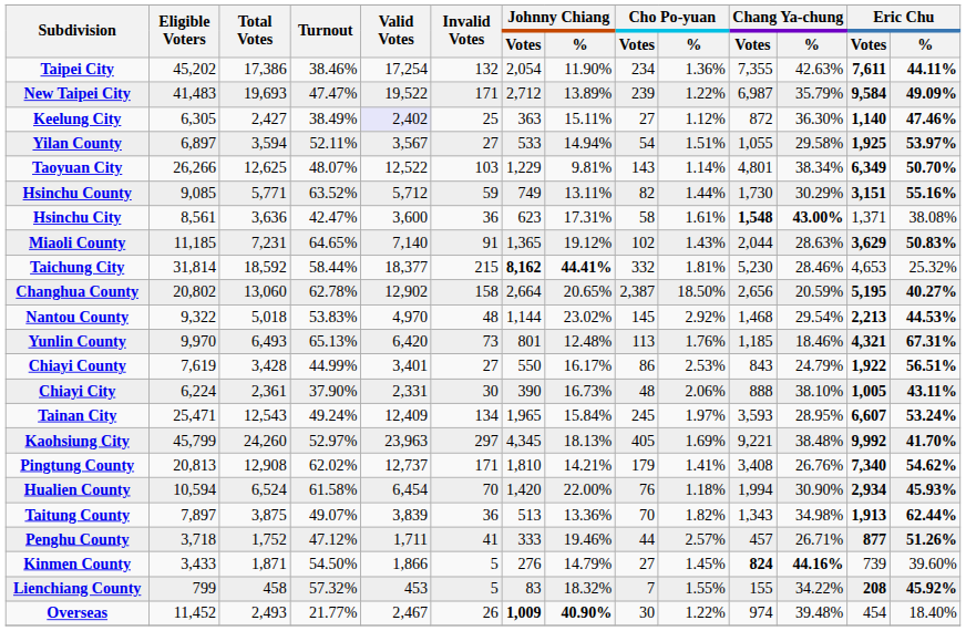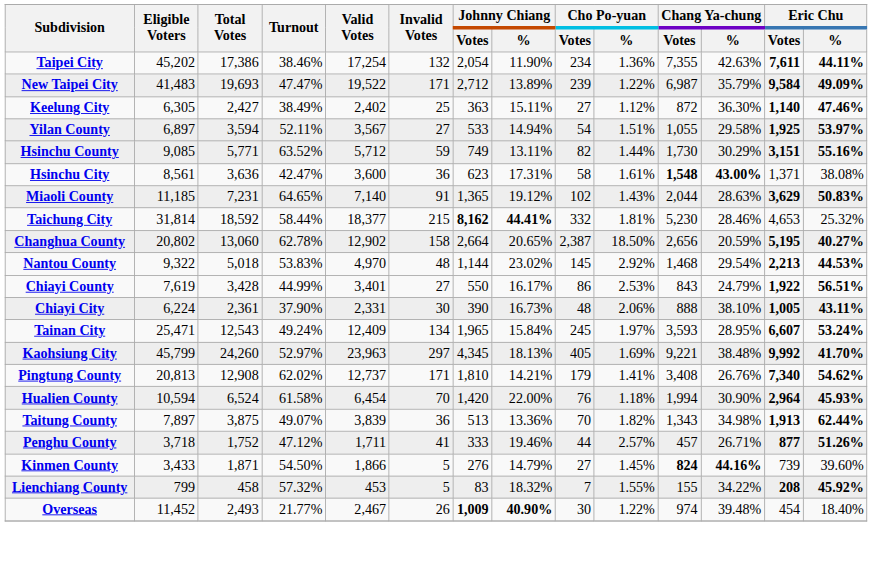 <table class="wikitable autocollapse sortable" style="margin: auto; text-align:right;">
 <tr>
 </tr>
 <tr>
 <th rowspan=2 style="width:140px;">Subdivision</th>
 <th rowspan=2 style="width:65px;">Eligible Voters</th>
 <th rowspan=2 style="width:65px;">Total Votes</th>
 <th rowspan=2 style="width:65px;">Turnout</th>
 <th rowspan=2 style="width:65px;">Valid Votes</th>
 <th rowspan=2 style="width:65px;">Invalid Votes</th>
 <th colspan=2 style="border-bottom:4px solid #C44800">Johnny Chiang</th>
 <th colspan=2 style="border-bottom:4px solid #00BFE3">Cho Po-yuan</th>
 <th colspan=2 style="border-bottom:4px solid #6D00C4">Chang Ya-chung</th>
 <th colspan=2 style="border-bottom:4px solid #3776B2">Eric Chu</th>
 </tr>
 <tr>
 <th !style="width:65px;">Votes</th>
 <th style="width:65px;">%</th>
 <th !style="width:65px;">Votes</th>
 <th style="width:65px;">%</th>
 <th !style="width:65px;">Votes</th>
 <th style="width:65px;">%</th>
 <th !style="width:65px;">Votes</th>
 <th style="width:65px;">%</th>
 </tr>
 <tr>
 <td style="border-right:4px solid #; " align=center><strong><a href='#'>Taipei City</a></strong></td>
 <td>45,202</td>
 <td>17,386</td>
 <td>38.46%</td>
 <td>17,254</td>
 <td>132</td>
 <td>2,054</td>
 <td>11.90%</td>
 <td>234</td>
 <td>1.36%</td>
 <td>7,355</td>
 <td>42.63%</td>
 <td><strong>7,611</strong></td>
 <td><strong>44.11%</strong></td>
 </tr>
 <tr bgcolor="#EEEEEE">
 <td style="border-right:4px solid #; " align=center><strong><a href='#'>New Taipei City</a></strong></td>
 <td>41,483</td>
 <td>19,693</td>
 <td>47.47%</td>
 <td>19,522</td>
 <td>171</td>
 <td>2,712</td>
 <td>13.89%</td>
 <td>239</td>
 <td>1.22%</td>
 <td>6,987</td>
 <td>35.79%</td>
 <td><strong>9,584</strong></td>
 <td><strong>49.09%</strong></td>
 </tr>
 <tr>
 <td style="border-right:4px solid #; " align=center><strong><a href='#'>Keelung City</a></strong></td>
 <td>6,305</td>
 <td>2,427</td>
 <td>38.49%</td>
-<td style="background: lavender;">2,402</td>
+<td>2,402</td>
 <td>25</td>
 <td>363</td>
 <td>15.11%</td>
 <td>27</td>
 <td>1.12%</td>
 <td>872</td>
 <td>36.30%</td>
 <td><strong>1,140</strong></td>
 <td><strong>47.46%</strong></td>
 </tr>
 <tr bgcolor="#EEEEEE">
 <td style="border-right:4px solid #; " align=center><strong><a href='#'>Yilan County</a></strong></td>
 <td>6,897</td>
 <td>3,594</td>
 <td>52.11%</td>
 <td>3,567</td>
 <td>27</td>
 <td>533</td>
 <td>14.94%</td>
 <td>54</td>
 <td>1.51%</td>
 <td>1,055</td>
 <td>29.58%</td>
 <td><strong>1,925</strong></td>
 <td><strong>53.97%</strong></td>
-</tr>
-<tr>
-<td style="border-right:4px solid #; " align=center><strong><a href='#'>Taoyuan City</a></strong></td>
-<td>26,266</td>
-<td>12,625</td>
-<td>48.07%</td>
-<td>12,522</td>
-<td>103</td>
-<td>1,229</td>
-<td>9.81%</td>
-<td>143</td>
-<td>1.14%</td>
-<td>4,801</td>
-<td>38.34%</td>
-<td><strong>6,349</strong></td>
-<td><strong>50.70%</strong></td>
 </tr>
 <tr bgcolor="#EEEEEE">
 <td style="border-right:4px solid #; " align=center><strong><a href='#'>Hsinchu County</a></strong></td>
 <td>9,085</td>
 <td>5,771</td>
 <td>63.52%</td>
 <td>5,712</td>
 <td>59</td>
 <td>749</td>
 <td>13.11%</td>
 <td>82</td>
 <td>1.44%</td>
 <td>1,730</td>
 <td>30.29%</td>
 <td><strong>3,151</strong></td>
 <td><strong>55.16%</strong></td>
 </tr>
 <tr>
 <td style="border-right:4px solid #; " align=center><strong><a href='#'>Hsinchu City</a></strong></td>
 <td>8,561</td>
 <td>3,636</td>
 <td>42.47%</td>
 <td>3,600</td>
 <td>36</td>
 <td>623</td>
 <td>17.31%</td>
 <td>58</td>
 <td>1.61%</td>
 <td><strong>1,548</strong></td>
 <td><strong>43.00%</strong></td>
 <td>1,371</td>
 <td>38.08%</td>
 </tr>
 <tr bgcolor="#EEEEEE">
 <td style="border-right:4px solid #; " align=center><strong><a href='#'>Miaoli County</a></strong></td>
 <td>11,185</td>
 <td>7,231</td>
 <td>64.65%</td>
 <td>7,140</td>
 <td>91</td>
 <td>1,365</td>
 <td>19.12%</td>
 <td>102</td>
 <td>1.43%</td>
 <td>2,044</td>
 <td>28.63%</td>
 <td><strong>3,629</strong></td>
 <td><strong>50.83%</strong></td>
 </tr>
 <tr>
 <td style="border-right:4px solid #; " align=center><strong><a href='#'>Taichung City</a></strong></td>
 <td>31,814</td>
 <td>18,592</td>
 <td>58.44%</td>
 <td>18,377</td>
 <td>215</td>
 <td><strong>8,162</strong></td>
 <td><strong>44.41%</strong></td>
 <td>332</td>
 <td>1.81%</td>
 <td>5,230</td>
 <td>28.46%</td>
 <td>4,653</td>
 <td>25.32%</td>
 </tr>
 <tr bgcolor="#EEEEEE">
 <td style="border-right:4px solid #; " align=center><strong><a href='#'>Changhua County</a></strong></td>
 <td>20,802</td>
 <td>13,060</td>
 <td>62.78%</td>
 <td>12,902</td>
 <td>158</td>
 <td>2,664</td>
 <td>20.65%</td>
 <td>2,387</td>
 <td>18.50%</td>
 <td>2,656</td>
 <td>20.59%</td>
 <td><strong>5,195</strong></td>
 <td><strong>40.27%</strong></td>
 </tr>
 <tr>
 <td style="border-right:4px solid #; " align=center><strong><a href='#'>Nantou County</a></strong></td>
 <td>9,322</td>
 <td>5,018</td>
 <td>53.83%</td>
 <td>4,970</td>
 <td>48</td>
 <td>1,144</td>
 <td>23.02%</td>
 <td>145</td>
 <td>2.92%</td>
 <td>1,468</td>
 <td>29.54%</td>
 <td><strong>2,213</strong></td>
 <td><strong>44.53%</strong></td>
 </tr>
-<tr bgcolor="#EEEEEE">
-<td style="border-right:4px solid #; " align=center><strong><a href='#'>Yunlin County</a></strong></td>
-<td>9,970</td>
-<td>6,493</td>
-<td>65.13%</td>
-<td>6,420</td>
-<td>73</td>
-<td>801</td>
-<td>12.48%</td>
-<td>113</td>
-<td>1.76%</td>
-<td>1,185</td>
-<td>18.46%</td>
-<td><strong>4,321</strong></td>
-<td><strong>67.31%</strong></td>
-</tr>
 <tr>
 <td style="border-right:4px solid #; " align=center><strong><a href='#'>Chiayi County</a></strong></td>
 <td>7,619</td>
 <td>3,428</td>
 <td>44.99%</td>
 <td>3,401</td>
 <td>27</td>
 <td>550</td>
 <td>16.17%</td>
 <td>86</td>
 <td>2.53%</td>
 <td>843</td>
 <td>24.79%</td>
 <td><strong>1,922</strong></td>
 <td><strong>56.51%</strong></td>
 </tr>
 <tr bgcolor="#EEEEEE">
 <td style="border-right:4px solid #; " align=center><strong><a href='#'>Chiayi City</a></strong></td>
 <td>6,224</td>
 <td>2,361</td>
 <td>37.90%</td>
 <td>2,331</td>
 <td>30</td>
 <td>390</td>
 <td>16.73%</td>
 <td>48</td>
 <td>2.06%</td>
 <td>888</td>
 <td>38.10%</td>
 <td><strong>1,005</strong></td>
 <td><strong>43.11%</strong></td>
 </tr>
 <tr>
 <td style="border-right:4px solid #; " align=center><strong><a href='#'>Tainan City</a></strong></td>
 <td>25,471</td>
 <td>12,543</td>
 <td>49.24%</td>
 <td>12,409</td>
 <td>134</td>
 <td>1,965</td>
 <td>15.84%</td>
 <td>245</td>
 <td>1.97%</td>
 <td>3,593</td>
 <td>28.95%</td>
 <td><strong>6,607</strong></td>
 <td><strong>53.24%</strong></td>
 </tr>
 <tr bgcolor="#EEEEEE">
 <td style="border-right:4px solid #; " align=center><strong><a href='#'>Kaohsiung City</a></strong></td>
 <td>45,799</td>
 <td>24,260</td>
 <td>52.97%</td>
 <td>23,963</td>
 <td>297</td>
 <td>4,345</td>
 <td>18.13%</td>
 <td>405</td>
 <td>1.69%</td>
 <td>9,221</td>
 <td>38.48%</td>
 <td><strong>9,992</strong></td>
 <td><strong>41.70%</strong></td>
 </tr>
 <tr>
 <td style="border-right:4px solid #; " align=center><strong><a href='#'>Pingtung County</a></strong></td>
 <td>20,813</td>
 <td>12,908</td>
 <td>62.02%</td>
 <td>12,737</td>
 <td>171</td>
 <td>1,810</td>
 <td>14.21%</td>
 <td>179</td>
 <td>1.41%</td>
 <td>3,408</td>
 <td>26.76%</td>
 <td><strong>7,340</strong></td>
 <td><strong>54.62%</strong></td>
 </tr>
 <tr bgcolor="#EEEEEE">
 <td style="border-right:4px solid #; " align=center><strong><a href='#'>Hualien County</a></strong></td>
 <td>10,594</td>
 <td>6,524</td>
 <td>61.58%</td>
 <td>6,454</td>
 <td>70</td>
 <td>1,420</td>
 <td>22.00%</td>
 <td>76</td>
 <td>1.18%</td>
 <td>1,994</td>
 <td>30.90%</td>
-<td><strong>2,934</strong></td>
+<td><strong>2,964</strong></td>
 <td><strong>45.93%</strong></td>
 </tr>
 <tr>
 <td style="border-right:4px solid #; " align=center><strong><a href='#'>Taitung County</a></strong></td>
 <td>7,897</td>
 <td>3,875</td>
 <td>49.07%</td>
 <td>3,839</td>
 <td>36</td>
 <td>513</td>
 <td>13.36%</td>
 <td>70</td>
 <td>1.82%</td>
 <td>1,343</td>
 <td>34.98%</td>
 <td><strong>1,913</strong></td>
 <td><strong>62.44%</strong></td>
 </tr>
 <tr bgcolor="#EEEEEE">
 <td style="border-right:4px solid #; " align=center><strong><a href='#'>Penghu County</a></strong></td>
 <td>3,718</td>
 <td>1,752</td>
 <td>47.12%</td>
 <td>1,711</td>
 <td>41</td>
 <td>333</td>
 <td>19.46%</td>
 <td>44</td>
 <td>2.57%</td>
 <td>457</td>
 <td>26.71%</td>
 <td><strong>877</strong></td>
 <td><strong>51.26%</strong></td>
 </tr>
 <tr>
 <td style="border-right:4px solid #; " align=center><strong><a href='#'>Kinmen County</a></strong></td>
 <td>3,433</td>
 <td>1,871</td>
 <td>54.50%</td>
 <td>1,866</td>
 <td>5</td>
 <td>276</td>
 <td>14.79%</td>
 <td>27</td>
 <td>1.45%</td>
 <td><strong>824</strong></td>
 <td><strong>44.16%</strong></td>
 <td>739</td>
 <td>39.60%</td>
 </tr>
 <tr bgcolor="#EEEEEE">
 <td style="border-right:4px solid #; " align=center><strong><a href='#'>Lienchiang County</a></strong></td>
 <td>799</td>
 <td>458</td>
 <td>57.32%</td>
 <td>453</td>
 <td>5</td>
 <td>83</td>
 <td>18.32%</td>
 <td>7</td>
 <td>1.55%</td>
 <td>155</td>
 <td>34.22%</td>
 <td><strong>208</strong></td>
 <td><strong>45.92%</strong></td>
 </tr>
 <tr>
 <td style="border-right:4px solid #; " align=center><strong><a href='#'>Overseas</a></strong></td>
 <td>11,452</td>
 <td>2,493</td>
 <td>21.77%</td>
 <td>2,467</td>
 <td>26</td>
 <td><strong>1,009</strong></td>
 <td><strong>40.90%</strong></td>
 <td>30</td>
 <td>1.22%</td>
 <td>974</td>
 <td>39.48%</td>
 <td>454</td>
 <td>18.40%</td>
 </tr>
 <tr>
 </tr>
 </table>
